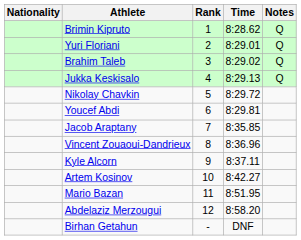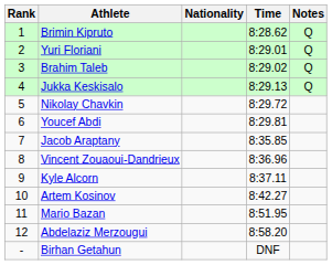 <table class="wikitable sortable" style="text-align:center">
 <tr>
+<th>Rank</th>
+<th>Athlete</th>
 <th>Nationality</th>
-<th>Athlete</th>
-<th>Rank</th>
 <th>Time</th>
 <th>Notes</th>
 </tr>
 <tr bgcolor=#ccffcc>
+<td>1</td>
+<td align=left><a href='#'>Brimin Kipruto</a></td>
 <td align=left></td>
-<td align=left><a href='#'>Brimin Kipruto</a></td>
-<td>1</td>
 <td>8:28.62</td>
 <td>Q</td>
 </tr>
 <tr bgcolor=#ccffcc>
+<td>2</td>
+<td align=left><a href='#'>Yuri Floriani</a></td>
 <td align=left></td>
-<td align=left><a href='#'>Yuri Floriani</a></td>
-<td>2</td>
 <td>8:29.01</td>
 <td>Q</td>
 </tr>
 <tr bgcolor=#ccffcc>
+<td>3</td>
+<td align=left><a href='#'>Brahim Taleb</a></td>
 <td align=left></td>
-<td align=left><a href='#'>Brahim Taleb</a></td>
-<td>3</td>
 <td>8:29.02</td>
 <td>Q</td>
 </tr>
 <tr bgcolor=#ccffcc>
+<td>4</td>
+<td align=left><a href='#'>Jukka Keskisalo</a></td>
 <td align=left></td>
-<td align=left><a href='#'>Jukka Keskisalo</a></td>
-<td>4</td>
 <td>8:29.13</td>
 <td>Q</td>
 </tr>
 <tr>
+<td>5</td>
+<td align=left><a href='#'>Nikolay Chavkin</a></td>
 <td align=left></td>
-<td align=left><a href='#'>Nikolay Chavkin</a></td>
-<td>5</td>
 <td>8:29.72</td>
 <td></td>
 </tr>
 <tr>
+<td>6</td>
+<td align=left><a href='#'>Youcef Abdi</a></td>
 <td align=left></td>
-<td align=left><a href='#'>Youcef Abdi</a></td>
-<td>6</td>
 <td>8:29.81</td>
 <td></td>
 </tr>
 <tr>
+<td>7</td>
+<td align=left><a href='#'>Jacob Araptany</a></td>
 <td align=left></td>
-<td align=left><a href='#'>Jacob Araptany</a></td>
-<td>7</td>
 <td>8:35.85</td>
 <td></td>
 </tr>
 <tr>
+<td>8</td>
+<td align=left><a href='#'>Vincent Zouaoui-Dandrieux</a></td>
 <td align=left></td>
-<td align=left><a href='#'>Vincent Zouaoui-Dandrieux</a></td>
-<td>8</td>
 <td>8:36.96</td>
 <td></td>
 </tr>
 <tr>
+<td>9</td>
+<td align=left><a href='#'>Kyle Alcorn</a></td>
 <td align=left></td>
-<td align=left><a href='#'>Kyle Alcorn</a></td>
-<td>9</td>
 <td>8:37.11</td>
 <td></td>
 </tr>
 <tr>
+<td>10</td>
+<td align=left><a href='#'>Artem Kosinov</a></td>
 <td align=left></td>
-<td align=left><a href='#'>Artem Kosinov</a></td>
-<td>10</td>
 <td>8:42.27</td>
 <td></td>
 </tr>
 <tr>
+<td>11</td>
+<td align=left><a href='#'>Mario Bazan</a></td>
 <td align=left></td>
-<td align=left><a href='#'>Mario Bazan</a></td>
-<td>11</td>
 <td>8:51.95</td>
 <td></td>
 </tr>
 <tr>
+<td>12</td>
+<td align=left><a href='#'>Abdelaziz Merzougui</a></td>
 <td align=left></td>
-<td align=left><a href='#'>Abdelaziz Merzougui</a></td>
-<td>12</td>
 <td>8:58.20</td>
 <td></td>
 </tr>
 <tr>
+<td>-</td>
+<td align=left><a href='#'>Birhan Getahun</a></td>
 <td align=left></td>
-<td align=left><a href='#'>Birhan Getahun</a></td>
-<td>-</td>
 <td>DNF</td>
 <td></td>
 </tr>
 </table>
